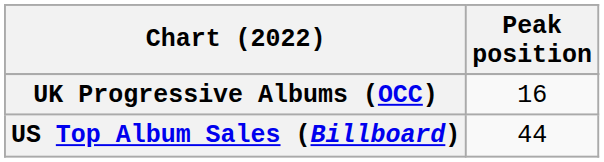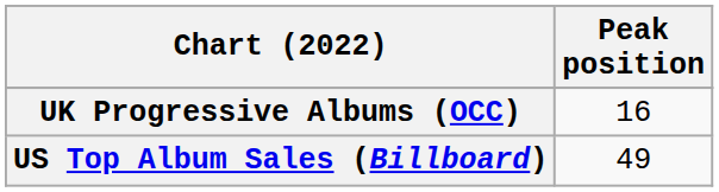 <table class="wikitable sortable plainrowheaders" style="text-align:center">
 <tr>
 <th scope="col">Chart (2022)</th>
 <th scope="col">Peak<br>position</th>
 </tr>
 <tr>
 </tr>
 <tr>
 </tr>
 <tr>
 <th scope="row">UK Progressive Albums (<a href='#'>OCC</a>)</th>
 <td>16</td>
 </tr>
 <tr>
 <th scope="row">US <a href='#'>Top Album Sales</a> (<em><a href='#'>Billboard</a></em>)</th>
-<td>44</td>
+<td>49</td>
 </tr>
 </table>
